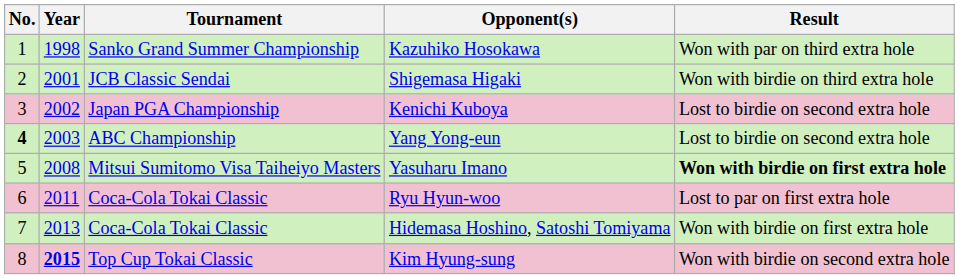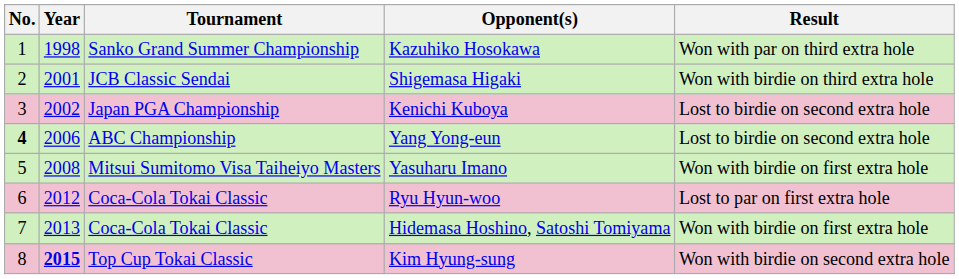 <table class="wikitable" style="font-size:95%;">
 <tr>
 <th>No.</th>
 <th>Year</th>
 <th>Tournament</th>
 <th>Opponent(s)</th>
 <th>Result</th>
 </tr>
 <tr style="background:#D0F0C0;">
 <td align=center>1</td>
 <td><a href='#'>1998</a></td>
 <td><a href='#'>Sanko Grand Summer Championship</a></td>
 <td> <a href='#'>Kazuhiko Hosokawa</a></td>
 <td>Won with par on third extra hole</td>
 </tr>
 <tr style="background:#D0F0C0;">
 <td align=center>2</td>
 <td><a href='#'>2001</a></td>
 <td><a href='#'>JCB Classic Sendai</a></td>
 <td> <a href='#'>Shigemasa Higaki</a></td>
 <td>Won with birdie on third extra hole</td>
 </tr>
 <tr style="background:#F2C1D1;">
 <td align=center>3</td>
 <td><a href='#'>2002</a></td>
 <td><a href='#'>Japan PGA Championship</a></td>
 <td> <a href='#'>Kenichi Kuboya</a></td>
 <td>Lost to birdie on second extra hole</td>
 </tr>
 <tr style="background:#D0F0C0;">
 <td align=center><strong>4</strong></td>
-<td><a href='#'>2003</a></td>
+<td><a href='#'>2006</a></td>
 <td><a href='#'>ABC Championship</a></td>
 <td> <a href='#'>Yang Yong-eun</a></td>
 <td>Lost to birdie on second extra hole</td>
 </tr>
 <tr style="background:#D0F0C0;">
 <td align=center>5</td>
 <td><a href='#'>2008</a></td>
 <td><a href='#'>Mitsui Sumitomo Visa Taiheiyo Masters</a></td>
 <td> <a href='#'>Yasuharu Imano</a></td>
-<td><strong>Won with birdie on first extra hole</strong></td>
+<td>Won with birdie on first extra hole</td>
 </tr>
 <tr style="background:#F2C1D1;">
 <td align=center>6</td>
-<td><a href='#'>2011</a></td>
+<td><a href='#'>2012</a></td>
 <td><a href='#'>Coca-Cola Tokai Classic</a></td>
 <td> <a href='#'>Ryu Hyun-woo</a></td>
 <td>Lost to par on first extra hole</td>
 </tr>
 <tr style="background:#D0F0C0;">
 <td align=center>7</td>
 <td><a href='#'>2013</a></td>
 <td><a href='#'>Coca-Cola Tokai Classic</a></td>
 <td> <a href='#'>Hidemasa Hoshino</a>,  <a href='#'>Satoshi Tomiyama</a></td>
 <td>Won with birdie on first extra hole</td>
 </tr>
 <tr style="background:#F2C1D1;">
 <td align=center>8</td>
 <td><strong><a href='#'>2015</a></strong></td>
 <td><a href='#'>Top Cup Tokai Classic</a></td>
 <td> <a href='#'>Kim Hyung-sung</a></td>
 <td>Won with birdie on second extra hole</td>
 </tr>
 </table>
